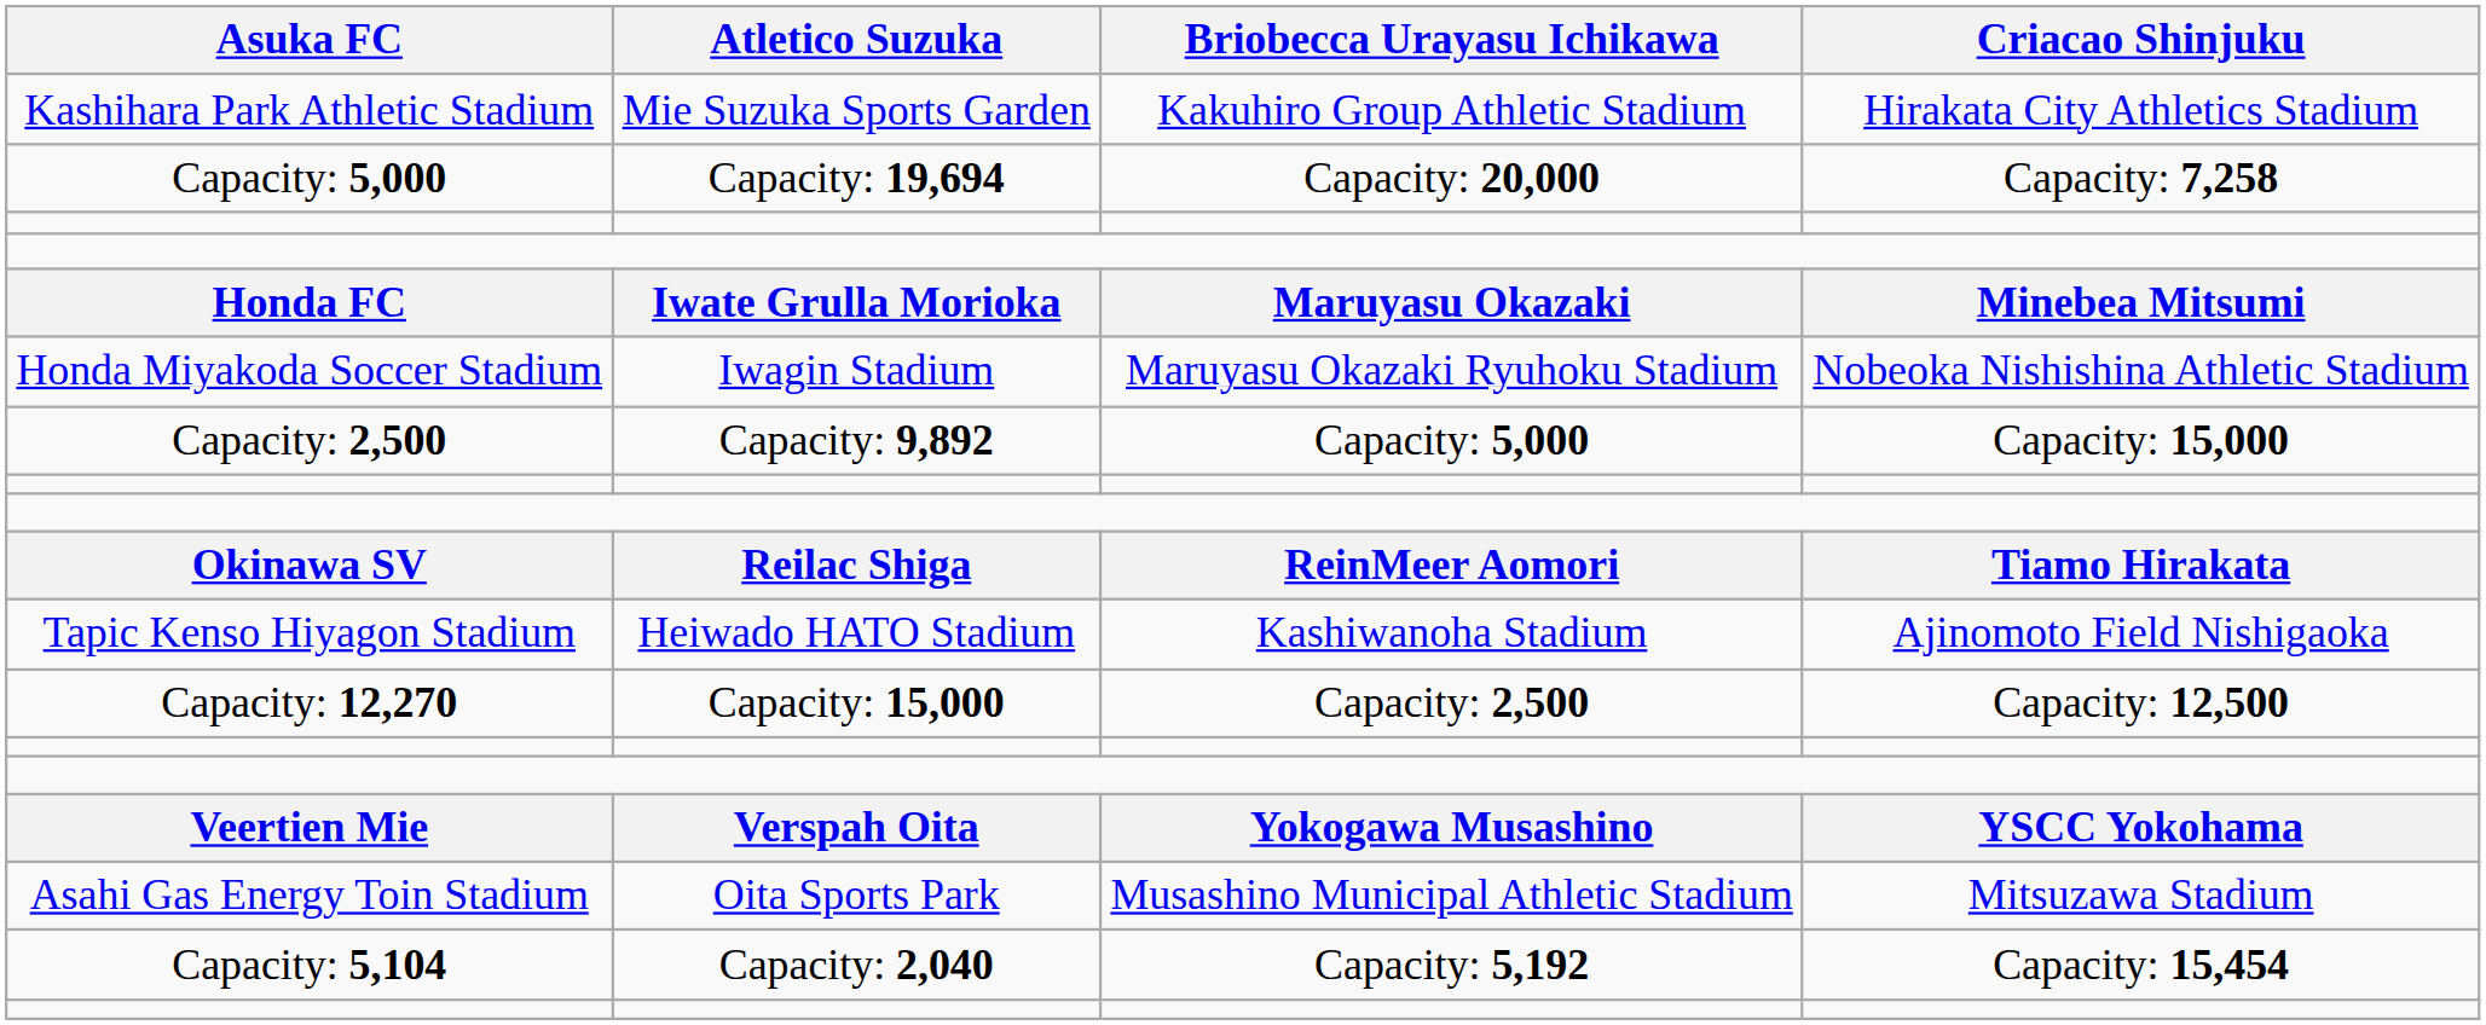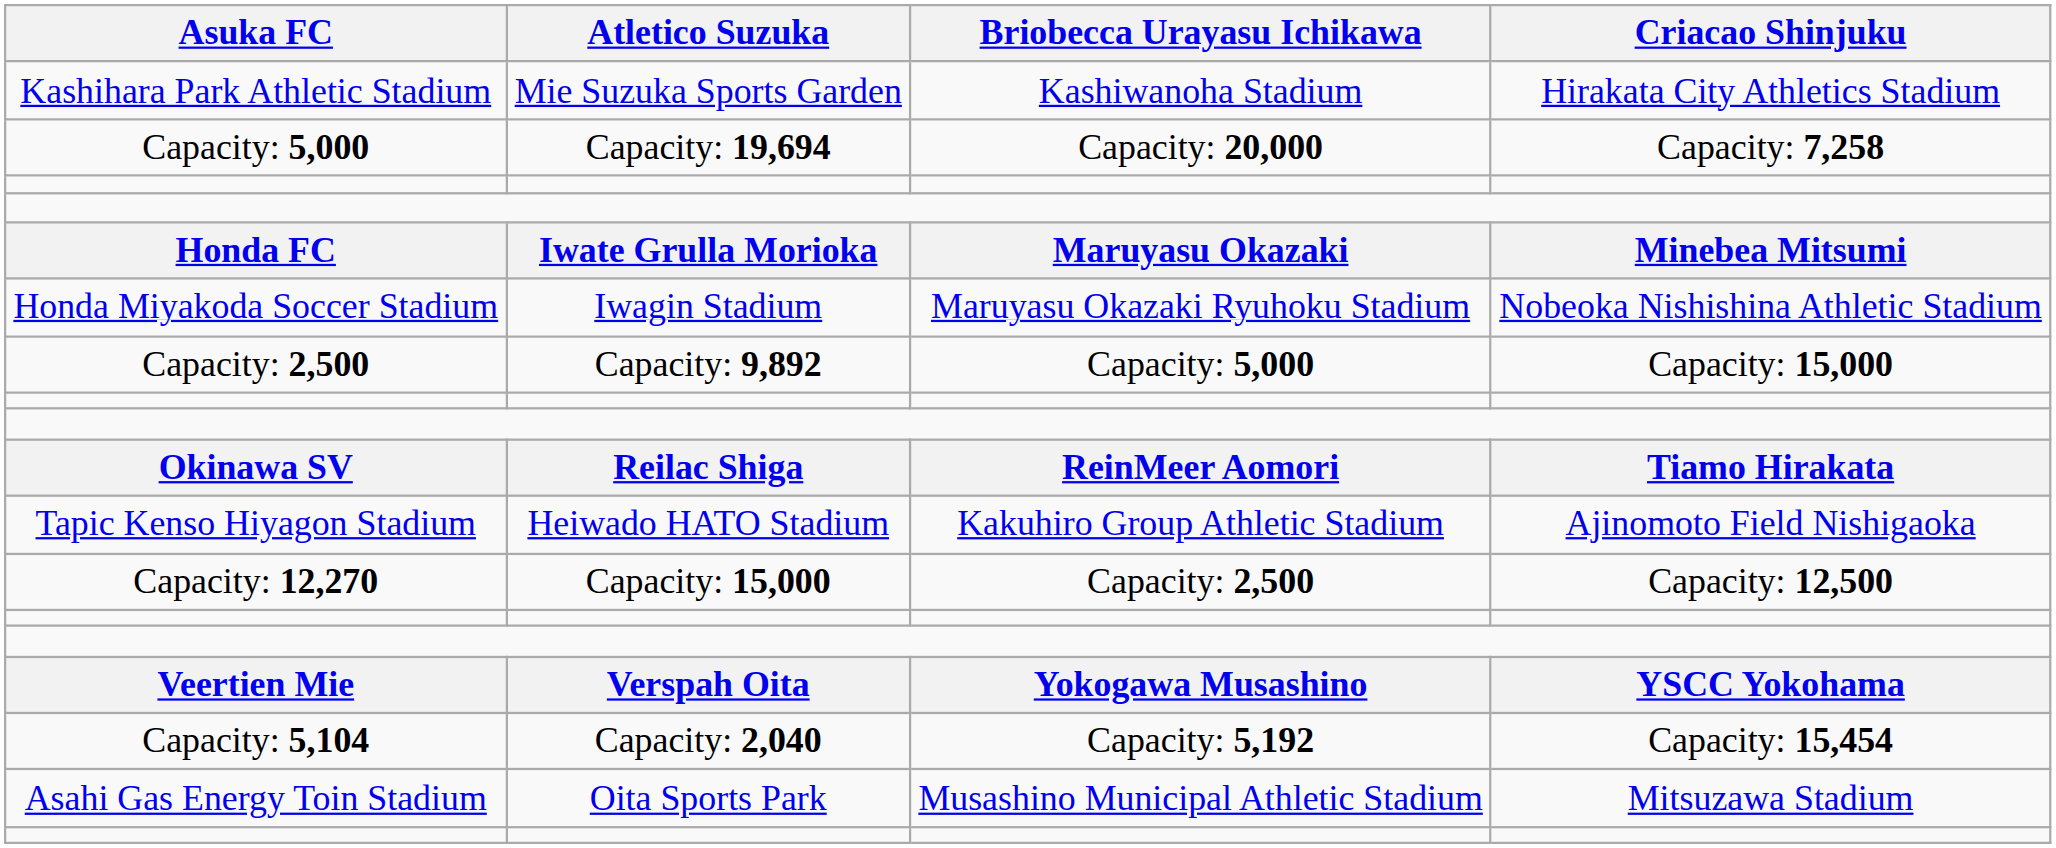 <table class="wikitable" style="text-align:center;font-size:100%">
 <tr>
 <th><a href='#'>Asuka FC</a></th>
 <th><a href='#'>Atletico Suzuka</a></th>
 <th><a href='#'>Briobecca Urayasu Ichikawa</a></th>
 <th><a href='#'>Criacao Shinjuku</a></th>
 </tr>
 <tr>
 <td><a href='#'>Kashihara Park Athletic Stadium</a></td>
 <td><a href='#'>Mie Suzuka Sports Garden</a></td>
-<td><a href='#'>Kakuhiro Group Athletic Stadium</a></td>
+<td><a href='#'>Kashiwanoha Stadium</a></td>
 <td><a href='#'>Hirakata City Athletics Stadium</a></td>
 </tr>
 <tr>
 <td>Capacity: <strong>5,000</strong></td>
 <td>Capacity: <strong>19,694</strong></td>
 <td>Capacity: <strong>20,000</strong></td>
 <td>Capacity: <strong>7,258</strong></td>
 </tr>
 <tr>
 <td></td>
 <td></td>
 <td></td>
 <td></td>
 </tr>
 <tr>
 <td colspan="4" height="6"></td>
 </tr>
 <tr>
 <th><a href='#'>Honda FC</a></th>
 <th><a href='#'>Iwate Grulla Morioka</a></th>
 <th><a href='#'>Maruyasu Okazaki</a></th>
 <th><a href='#'>Minebea Mitsumi</a></th>
 </tr>
 <tr>
 <td><a href='#'>Honda Miyakoda Soccer Stadium</a></td>
 <td><a href='#'>Iwagin Stadium</a></td>
 <td><a href='#'>Maruyasu Okazaki Ryuhoku Stadium</a></td>
 <td><a href='#'>Nobeoka Nishishina Athletic Stadium</a></td>
 </tr>
 <tr>
 <td>Capacity: <strong>2,500</strong></td>
 <td>Capacity: <strong>9,892</strong></td>
 <td>Capacity: <strong>5,000</strong></td>
 <td>Capacity: <strong>15,000</strong></td>
 </tr>
 <tr>
 <td></td>
 <td></td>
 <td></td>
 <td></td>
 </tr>
 <tr>
 <td colspan="4" height="6"></td>
 </tr>
 <tr>
 <th><a href='#'>Okinawa SV</a></th>
 <th><a href='#'>Reilac Shiga</a></th>
 <th><a href='#'>ReinMeer Aomori</a></th>
 <th><a href='#'>Tiamo Hirakata</a></th>
 </tr>
 <tr>
 <td><a href='#'>Tapic Kenso Hiyagon Stadium</a></td>
 <td><a href='#'>Heiwado HATO Stadium</a></td>
-<td><a href='#'>Kashiwanoha Stadium</a></td>
+<td><a href='#'>Kakuhiro Group Athletic Stadium</a></td>
 <td><a href='#'>Ajinomoto Field Nishigaoka</a></td>
 </tr>
 <tr>
 <td>Capacity: <strong>12,270</strong></td>
 <td>Capacity: <strong>15,000</strong></td>
 <td>Capacity: <strong>2,500</strong></td>
 <td>Capacity: <strong>12,500</strong></td>
 </tr>
 <tr>
 <td></td>
 <td></td>
 <td></td>
 <td></td>
 </tr>
 <tr>
 <td colspan="4" height="6"></td>
 </tr>
 <tr>
 <th><a href='#'>Veertien Mie</a></th>
 <th><a href='#'>Verspah Oita</a></th>
 <th><a href='#'>Yokogawa Musashino</a></th>
 <th><a href='#'>YSCC Yokohama</a></th>
 </tr>
 <tr>
+<td>Capacity: <strong>5,104</strong></td>
+<td>Capacity: <strong>2,040</strong></td>
+<td>Capacity: <strong>5,192</strong></td>
+<td>Capacity: <strong>15,454</strong></td>
+</tr>
+<tr>
 <td><a href='#'>Asahi Gas Energy Toin Stadium</a></td>
 <td><a href='#'>Oita Sports Park</a></td>
 <td><a href='#'>Musashino Municipal Athletic Stadium</a></td>
 <td><a href='#'>Mitsuzawa Stadium</a></td>
-</tr>
-<tr>
-<td>Capacity: <strong>5,104</strong></td>
-<td>Capacity: <strong>2,040</strong></td>
-<td>Capacity: <strong>5,192</strong></td>
-<td>Capacity: <strong>15,454</strong></td>
 </tr>
 <tr>
 <td></td>
 <td></td>
 <td></td>
 <td></td>
 </tr>
 </table>
